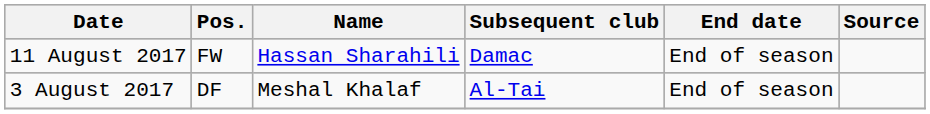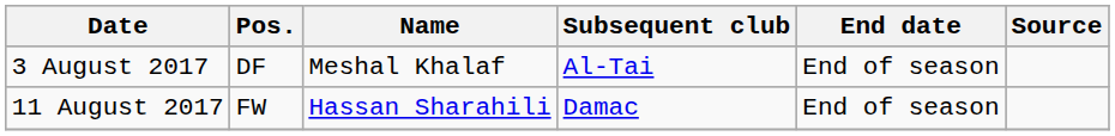 <table class="wikitable" style="text-align:left">
 <tr>
 <th>Date</th>
 <th>Pos.</th>
 <th>Name</th>
 <th>Subsequent club</th>
 <th>End date</th>
 <th>Source</th>
 </tr>
 <tr>
+<td>3 August 2017</td>
+<td>DF</td>
+<td> Meshal Khalaf</td>
+<td> <a href='#'>Al-Tai</a></td>
+<td>End of season</td>
+<td></td>
+</tr>
+<tr>
 <td>11 August 2017</td>
 <td>FW</td>
 <td> <a href='#'>Hassan Sharahili</a></td>
 <td> <a href='#'>Damac</a></td>
 <td>End of season</td>
 <td></td>
 </tr>
 <tr>
-<td>3 August 2017</td>
-<td>DF</td>
-<td> Meshal Khalaf</td>
-<td> <a href='#'>Al-Tai</a></td>
-<td>End of season</td>
-<td></td>
-</tr>
-<tr>
 </tr>
 </table>
